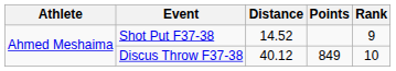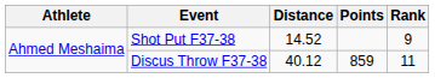 <table class="wikitable">
 <tr>
 <th>Athlete</th>
 <th>Event</th>
 <th>Distance</th>
 <th>Points</th>
 <th>Rank</th>
 </tr>
 <tr align=center>
 <td align=left rowspan=2><a href='#'>Ahmed Meshaima</a></td>
 <td align=left><a href='#'>Shot Put F37-38</a></td>
 <td>14.52</td>
 <td></td>
 <td>9</td>
 </tr>
 <tr align=center>
 <td align=left><a href='#'>Discus Throw F37-38</a></td>
 <td>40.12</td>
-<td>849</td>
-<td>10</td>
+<td>859</td>
+<td>11</td>
 </tr>
 </table>
